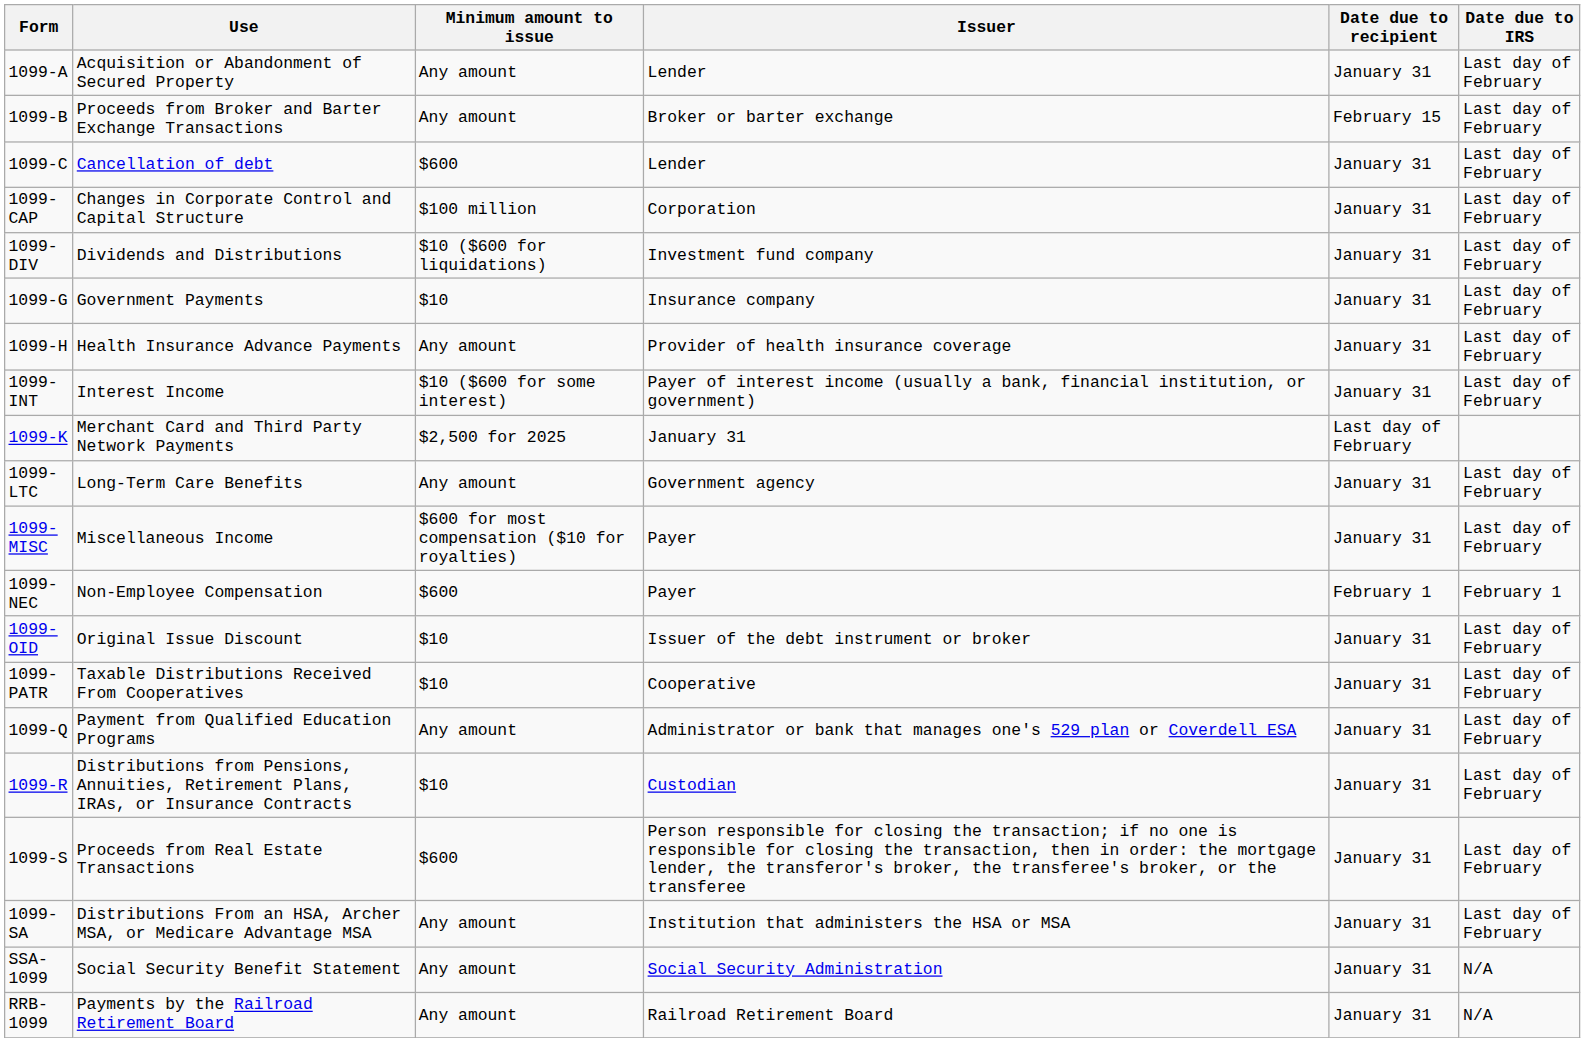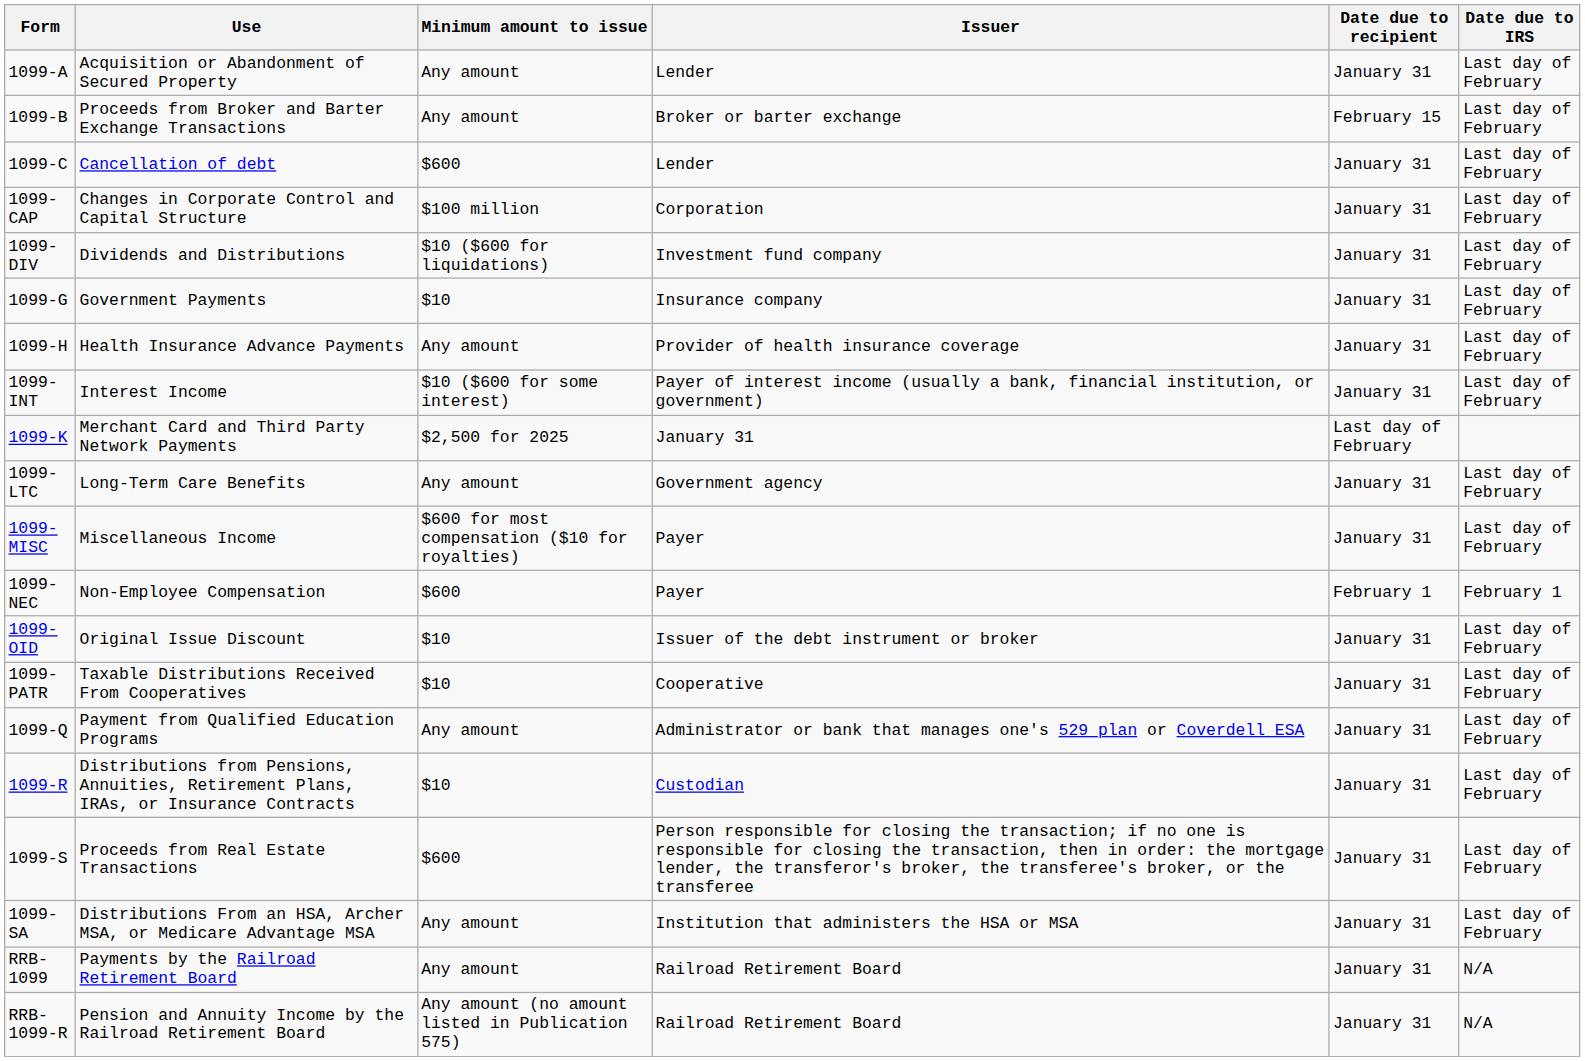 <table class="wikitable sortable">
 <tr>
 <th>Form</th>
 <th>Use</th>
 <th>Minimum amount to issue</th>
 <th>Issuer</th>
 <th>Date due to recipient</th>
 <th>Date due to IRS</th>
 </tr>
 <tr>
 <td>1099-A</td>
 <td>Acquisition or Abandonment of Secured Property</td>
 <td>Any amount</td>
 <td>Lender</td>
 <td>January 31</td>
 <td>Last day of February</td>
 </tr>
 <tr>
 <td>1099-B</td>
 <td>Proceeds from Broker and Barter Exchange Transactions</td>
 <td>Any amount</td>
 <td>Broker or barter exchange</td>
 <td>February 15</td>
 <td>Last day of February</td>
 </tr>
 <tr>
 <td>1099-C</td>
 <td><a href='#'>Cancellation of debt</a></td>
 <td>$600</td>
 <td>Lender</td>
 <td>January 31</td>
 <td>Last day of February</td>
 </tr>
 <tr>
 <td>1099-CAP</td>
 <td>Changes in Corporate Control and Capital Structure</td>
 <td>$100 million</td>
 <td>Corporation</td>
 <td>January 31</td>
 <td>Last day of February</td>
 </tr>
 <tr>
 <td>1099-DIV</td>
 <td>Dividends and Distributions</td>
 <td>$10 ($600 for liquidations)</td>
 <td>Investment fund company</td>
 <td>January 31</td>
 <td>Last day of February</td>
 </tr>
 <tr>
 <td>1099-G</td>
 <td>Government Payments</td>
 <td>$10</td>
 <td>Insurance company</td>
 <td>January 31</td>
 <td>Last day of February</td>
 </tr>
 <tr>
 <td>1099-H</td>
 <td>Health Insurance Advance Payments</td>
 <td>Any amount</td>
 <td>Provider of health insurance coverage</td>
 <td>January 31</td>
 <td>Last day of February</td>
 </tr>
 <tr>
 <td>1099-INT</td>
 <td>Interest Income</td>
 <td>$10 ($600 for some interest)</td>
 <td>Payer of interest income (usually a bank, financial institution, or government)</td>
 <td>January 31</td>
 <td>Last day of February</td>
 </tr>
 <tr>
 <td><a href='#'>1099-K</a></td>
 <td>Merchant Card and Third Party Network Payments</td>
 <td>$2,500 for 2025</td>
 <td>January 31</td>
 <td>Last day of February</td>
 </tr>
 <tr>
 <td>1099-LTC</td>
 <td>Long-Term Care Benefits</td>
 <td>Any amount</td>
 <td>Government agency</td>
 <td>January 31</td>
 <td>Last day of February</td>
 </tr>
 <tr>
 <td><a href='#'>1099-MISC</a></td>
 <td>Miscellaneous Income</td>
 <td>$600 for most compensation ($10 for royalties)</td>
 <td>Payer</td>
 <td>January 31</td>
 <td>Last day of February</td>
 </tr>
 <tr>
 <td>1099-NEC</td>
 <td>Non-Employee Compensation</td>
 <td>$600</td>
 <td>Payer</td>
 <td>February 1</td>
 <td>February 1</td>
 </tr>
 <tr>
 <td><a href='#'>1099-OID</a></td>
 <td>Original Issue Discount</td>
 <td>$10</td>
 <td>Issuer of the debt instrument or broker</td>
 <td>January 31</td>
 <td>Last day of February</td>
 </tr>
 <tr>
 <td>1099-PATR</td>
 <td>Taxable Distributions Received From Cooperatives</td>
 <td>$10</td>
 <td>Cooperative</td>
 <td>January 31</td>
 <td>Last day of February</td>
 </tr>
 <tr>
 <td>1099-Q</td>
 <td>Payment from Qualified Education Programs</td>
 <td>Any amount</td>
 <td>Administrator or bank that manages one's <a href='#'>529 plan</a> or <a href='#'>Coverdell ESA</a></td>
 <td>January 31</td>
 <td>Last day of February</td>
 </tr>
 <tr>
 <td><a href='#'>1099-R</a></td>
 <td>Distributions from Pensions, Annuities, Retirement Plans, IRAs, or Insurance Contracts</td>
 <td>$10</td>
 <td><a href='#'>Custodian</a></td>
 <td>January 31</td>
 <td>Last day of February</td>
 </tr>
 <tr>
 <td>1099-S</td>
 <td>Proceeds from Real Estate Transactions</td>
 <td>$600</td>
 <td>Person responsible for closing the transaction; if no one is responsible for closing the transaction, then in order: the mortgage lender, the transferor's broker, the transferee's broker, or the transferee</td>
 <td>January 31</td>
 <td>Last day of February</td>
 </tr>
 <tr>
 <td>1099-SA</td>
 <td>Distributions From an HSA, Archer MSA, or Medicare Advantage MSA</td>
 <td>Any amount</td>
 <td>Institution that administers the HSA or MSA</td>
 <td>January 31</td>
 <td>Last day of February</td>
 </tr>
 <tr>
-<td>SSA-1099</td>
-<td>Social Security Benefit Statement</td>
-<td>Any amount</td>
-<td><a href='#'>Social Security Administration</a></td>
-<td>January 31</td>
-<td>N/A</td>
-</tr>
-<tr>
 <td>RRB-1099</td>
 <td>Payments by the <a href='#'>Railroad Retirement Board</a></td>
 <td>Any amount</td>
 <td>Railroad Retirement Board</td>
 <td>January 31</td>
 <td>N/A</td>
 </tr>
+<tr>
+<td>RRB-1099-R</td>
+<td>Pension and Annuity Income by the Railroad Retirement Board</td>
+<td>Any amount (no amount listed in Publication 575)</td>
+<td>Railroad Retirement Board</td>
+<td>January 31</td>
+<td>N/A</td>
+</tr>
 </table>
